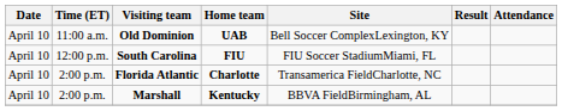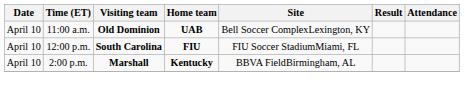 <table class="wikitable" style="font-size:95%; text-align: center;">
 <tr>
 <th>Date</th>
 <th>Time (ET)</th>
 <th>Visiting team</th>
 <th>Home team</th>
 <th>Site</th>
 <th>Result</th>
 <th>Attendance</th>
 </tr>
 <tr>
 <td>April 10</td>
 <td>11:00 a.m.</td>
 <td><strong>Old Dominion</strong></td>
 <td><strong>UAB</strong></td>
 <td>Bell Soccer ComplexLexington, KY</td>
 <td></td>
 <td></td>
 </tr>
 <tr>
 <td>April 10</td>
 <td>12:00 p.m.</td>
 <td><strong>South Carolina</strong></td>
 <td><strong>FIU</strong></td>
 <td>FIU Soccer StadiumMiami, FL</td>
 <td></td>
 <td></td>
 </tr>
 <tr>
 <td>April 10</td>
 <td>2:00 p.m.</td>
-<td><strong>Florida Atlantic</strong></td>
-<td><strong>Charlotte</strong></td>
-<td>Transamerica FieldCharlotte, NC</td>
-<td></td>
-<td></td>
-</tr>
-<tr>
-<td>April 10</td>
-<td>2:00 p.m.</td>
 <td><strong>Marshall</strong></td>
 <td><strong>Kentucky</strong></td>
 <td>BBVA FieldBirmingham, AL</td>
 <td></td>
 <td></td>
 </tr>
 <tr>
 </tr>
 </table>
